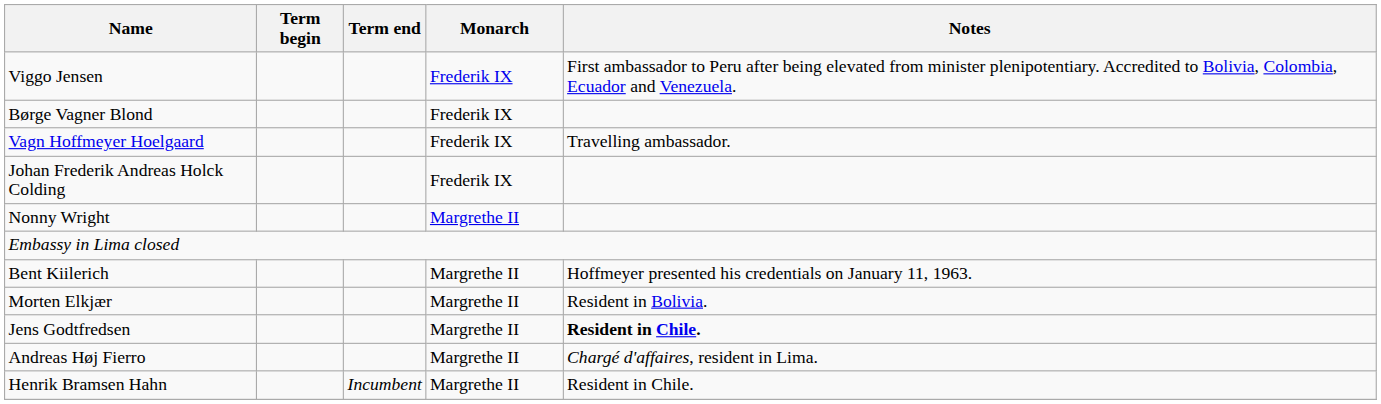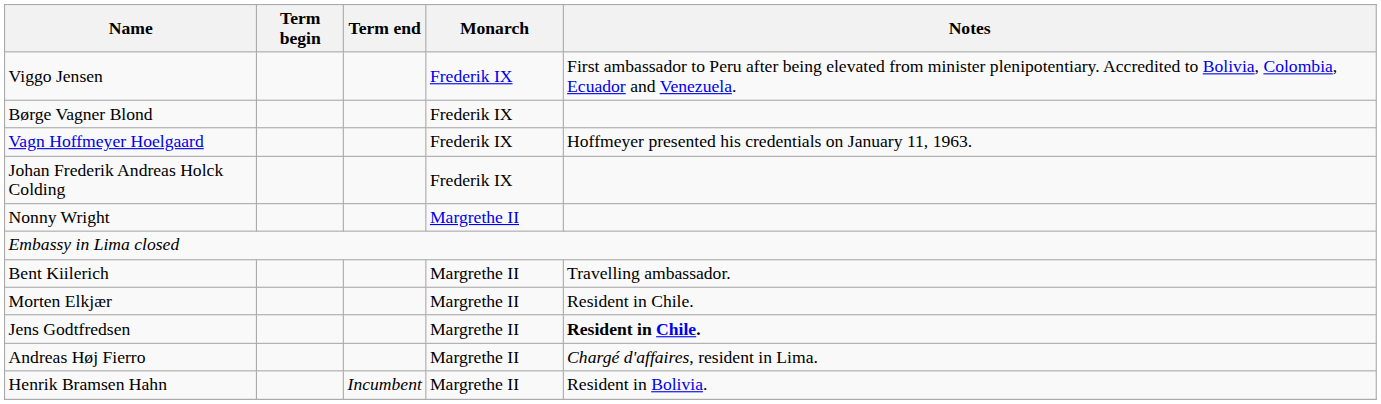 <table class="wikitable sortable"  text-align:center;">
 <tr>
 <th>Name</th>
 <th>Term begin</th>
 <th>Term end</th>
 <th style="width:10%;">Monarch</th>
 <th class="unsortable">Notes</th>
 </tr>
 <tr>
 <td>Viggo Jensen</td>
 <td></td>
 <td></td>
 <td><a href='#'>Frederik IX</a></td>
 <td>First ambassador to Peru after being elevated from minister plenipotentiary. Accredited to <a href='#'>Bolivia</a>, <a href='#'>Colombia</a>, <a href='#'>Ecuador</a> and <a href='#'>Venezuela</a>.</td>
 </tr>
 <tr>
 <td>Børge Vagner Blond</td>
 <td></td>
 <td></td>
 <td>Frederik IX</td>
 <td></td>
 </tr>
 <tr>
 <td><a href='#'>Vagn Hoffmeyer Hoelgaard</a></td>
 <td></td>
 <td></td>
 <td>Frederik IX</td>
-<td>Travelling ambassador.</td>
+<td>Hoffmeyer presented his credentials on January 11, 1963.</td>
 </tr>
 <tr>
 <td>Johan Frederik Andreas Holck Colding</td>
 <td></td>
 <td></td>
 <td>Frederik IX</td>
 <td></td>
 </tr>
 <tr>
 <td>Nonny Wright</td>
 <td></td>
 <td></td>
 <td><a href='#'>Margrethe II</a></td>
 <td></td>
 </tr>
 <tr>
 <td colspan=6><div><em>Embassy in Lima closed</em></div></td>
 </tr>
 <tr>
 <td>Bent Kiilerich</td>
 <td></td>
 <td></td>
 <td>Margrethe II</td>
-<td>Hoffmeyer presented his credentials on January 11, 1963.</td>
+<td>Travelling ambassador.</td>
 </tr>
 <tr>
 <td>Morten Elkjær</td>
 <td></td>
 <td></td>
 <td>Margrethe II</td>
-<td>Resident in <a href='#'>Bolivia</a>.</td>
+<td>Resident in Chile.</td>
 </tr>
 <tr>
 <td>Jens Godtfredsen</td>
 <td></td>
 <td></td>
 <td>Margrethe II</td>
 <td><strong>Resident in <a href='#'>Chile</a>.</strong></td>
 </tr>
 <tr>
 <td>Andreas Høj Fierro</td>
 <td></td>
 <td></td>
 <td>Margrethe II</td>
 <td><em>Chargé d'affaires</em>, resident in Lima.</td>
 </tr>
 <tr>
 <td>Henrik Bramsen Hahn</td>
 <td></td>
 <td><em>Incumbent</em></td>
 <td>Margrethe II</td>
-<td>Resident in Chile.</td>
+<td>Resident in <a href='#'>Bolivia</a>.</td>
 </tr>
 <tr>
 </tr>
 </table>
